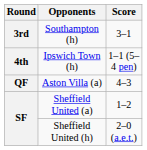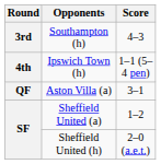 <table class="wikitable plainrowheaders" style="text-align:center;margin-left:1em;float:right">
 <tr>
 <th scope="col" style="width:25px;">Round</th>
 <th scope="col" style="width:100px;">Opponents</th>
 <th scope="col" style="width:50px;">Score</th>
 </tr>
 <tr>
 <th scope=row style="text-align:center">3rd</th>
 <td><a href='#'>Southampton</a> (h)</td>
-<td>3–1</td>
+<td>4–3</td>
 </tr>
 <tr>
 <th scope=row style="text-align:center">4th</th>
 <td><a href='#'>Ipswich Town</a> (h)</td>
 <td>1–1 (5–4 <a href='#'>pen</a>)</td>
 </tr>
 <tr>
 <th scope=row style="text-align:center">QF</th>
 <td><a href='#'>Aston Villa</a> (a)</td>
-<td>4–3</td>
+<td>3–1</td>
 </tr>
 <tr>
 <th scope=row style="text-align:center" rowspan="2">SF</th>
 <td><a href='#'>Sheffield United</a> (a)</td>
 <td>1–2</td>
 </tr>
 <tr>
 <td>Sheffield United (h)</td>
 <td>2–0 (<a href='#'>a.e.t.</a>)</td>
 </tr>
 </table>
